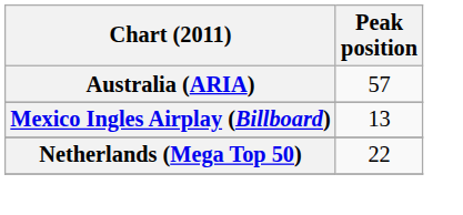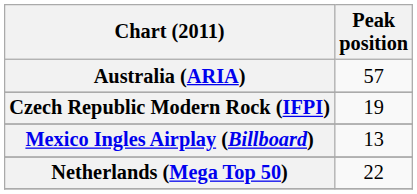 <table class="wikitable sortable plainrowheaders" style="text-align:center">
 <tr>
 <th>Chart (2011)</th>
 <th>Peak<br>position</th>
 </tr>
 <tr>
 <th scope="row">Australia (<a href='#'>ARIA</a>)</th>
 <td style="text-align:center;">57</td>
 </tr>
 <tr>
 </tr>
 <tr>
 </tr>
 <tr>
 </tr>
 <tr>
 </tr>
 <tr>
+</tr>
+<tr>
+<th scope="row">Czech Republic Modern Rock (<a href='#'>IFPI</a>)</th>
+<td style="text-align:center;">19</td>
 </tr>
 <tr>
 </tr>
 <tr>
 <th scope="row"><a href='#'>Mexico Ingles Airplay</a> (<em><a href='#'>Billboard</a></em>)</th>
 <td style="text-align:center;">13</td>
 </tr>
 <tr>
 </tr>
 <tr>
 <th scope="row">Netherlands (<a href='#'>Mega Top 50</a>)</th>
 <td style="text-align:center;">22</td>
 </tr>
 <tr>
 </tr>
 <tr>
 </tr>
 <tr>
 </tr>
 <tr>
 </tr>
 <tr>
 </tr>
 <tr>
 </tr>
 <tr>
 </tr>
 <tr>
 </tr>
 </table>
